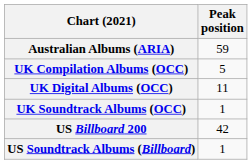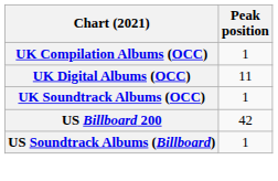 <table class="wikitable sortable plainrowheaders" style="text-align:center;">
 <tr>
 <th scope="col">Chart (2021)</th>
 <th scope="col">Peak<br>position</th>
 </tr>
 <tr>
-<th scope="row">Australian Albums (<a href='#'>ARIA</a>)</th>
-<td>59</td>
-</tr>
-<tr>
 <th scope="row"><a href='#'>UK Compilation Albums</a> (<a href='#'>OCC</a>)</th>
-<td>5</td>
+<td>1</td>
 </tr>
 <tr>
 <th scope="row"><a href='#'>UK Digital Albums</a> (<a href='#'>OCC</a>)</th>
 <td>11</td>
 </tr>
 <tr>
 <th scope="row"><a href='#'>UK Soundtrack Albums</a> (<a href='#'>OCC</a>)</th>
 <td>1</td>
 </tr>
 <tr>
 <th scope="row">US <a href='#'><em>Billboard</em> 200</a></th>
 <td>42</td>
 </tr>
 <tr>
 <th scope="row">US <a href='#'>Soundtrack Albums</a> (<a href='#'><em>Billboard</em></a>)</th>
 <td>1</td>
 </tr>
 </table>
